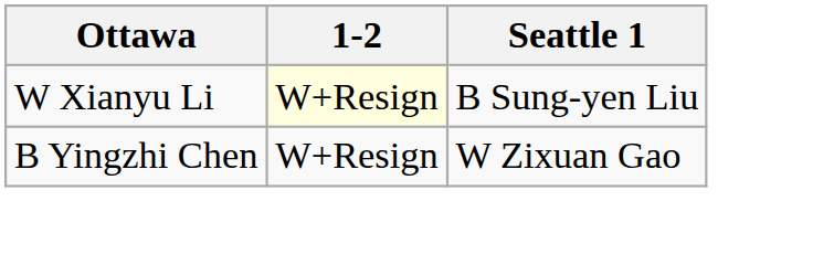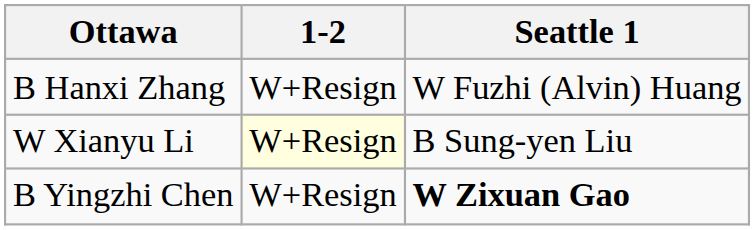 <table class="wikitable">
 <tr>
 <th>Ottawa</th>
 <th>1-2</th>
 <th>Seattle 1</th>
+</tr>
+<tr>
+<td>B Hanxi Zhang</td>
+<td>W+Resign</td>
+<td>W Fuzhi (Alvin) Huang</td>
 </tr>
 <tr>
 <td>W Xianyu Li</td>
 <td style="background: lightyellow;">W+Resign</td>
 <td>B Sung-yen Liu</td>
 </tr>
 <tr>
 <td>B Yingzhi Chen</td>
 <td>W+Resign</td>
-<td>W Zixuan Gao</td>
+<td><strong>W Zixuan Gao</strong></td>
 </tr>
 </table>
